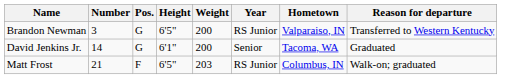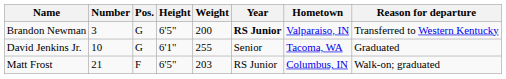 <table class="wikitable sortable" border="1">
 <tr align=center>
 <th>Name</th>
 <th>Number</th>
 <th>Pos.</th>
 <th>Height</th>
 <th>Weight</th>
 <th>Year</th>
 <th>Hometown</th>
 <th>Reason for departure</th>
 </tr>
 <tr>
 <td>Brandon Newman</td>
 <td>3</td>
 <td>G</td>
 <td>6'5"</td>
 <td>200</td>
-<td>RS Junior</td>
+<td><strong>RS Junior</strong></td>
 <td><a href='#'>Valparaiso, IN</a></td>
 <td>Transferred to <a href='#'>Western Kentucky</a></td>
 </tr>
 <tr>
 <td>David Jenkins Jr.</td>
-<td>14</td>
+<td>10</td>
 <td>G</td>
 <td>6'1"</td>
-<td>200</td>
+<td>255</td>
 <td>Senior</td>
 <td><a href='#'>Tacoma, WA</a></td>
 <td>Graduated</td>
 </tr>
 <tr>
 <td>Matt Frost</td>
 <td>21</td>
 <td>F</td>
 <td>6'5"</td>
 <td>203</td>
 <td>RS Junior</td>
 <td><a href='#'>Columbus, IN</a></td>
 <td>Walk-on; graduated</td>
 </tr>
 </table>
